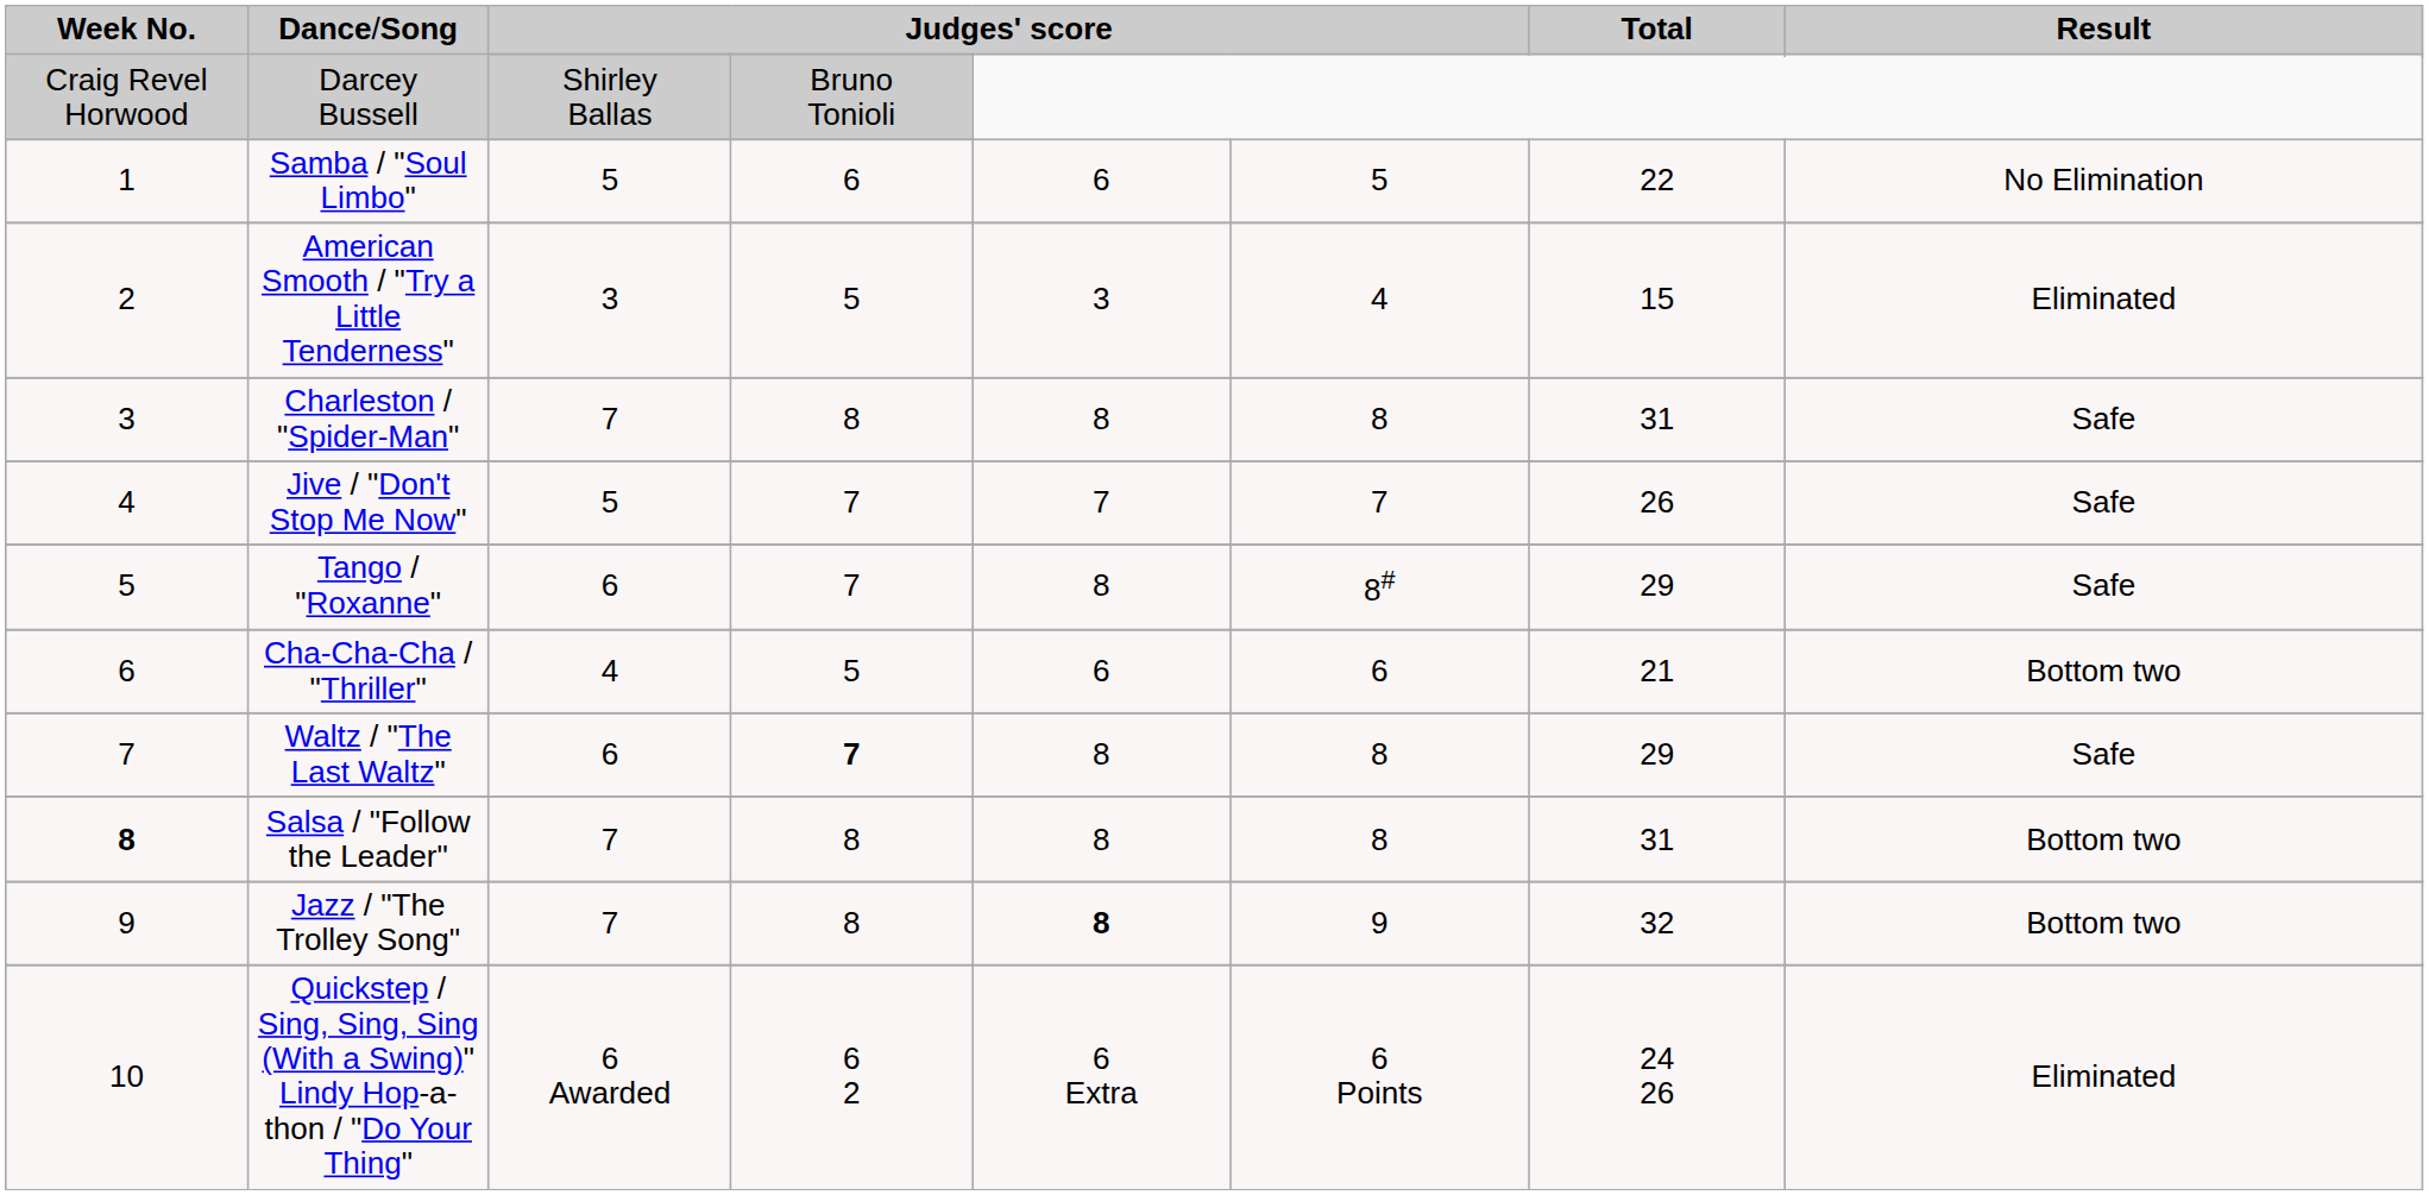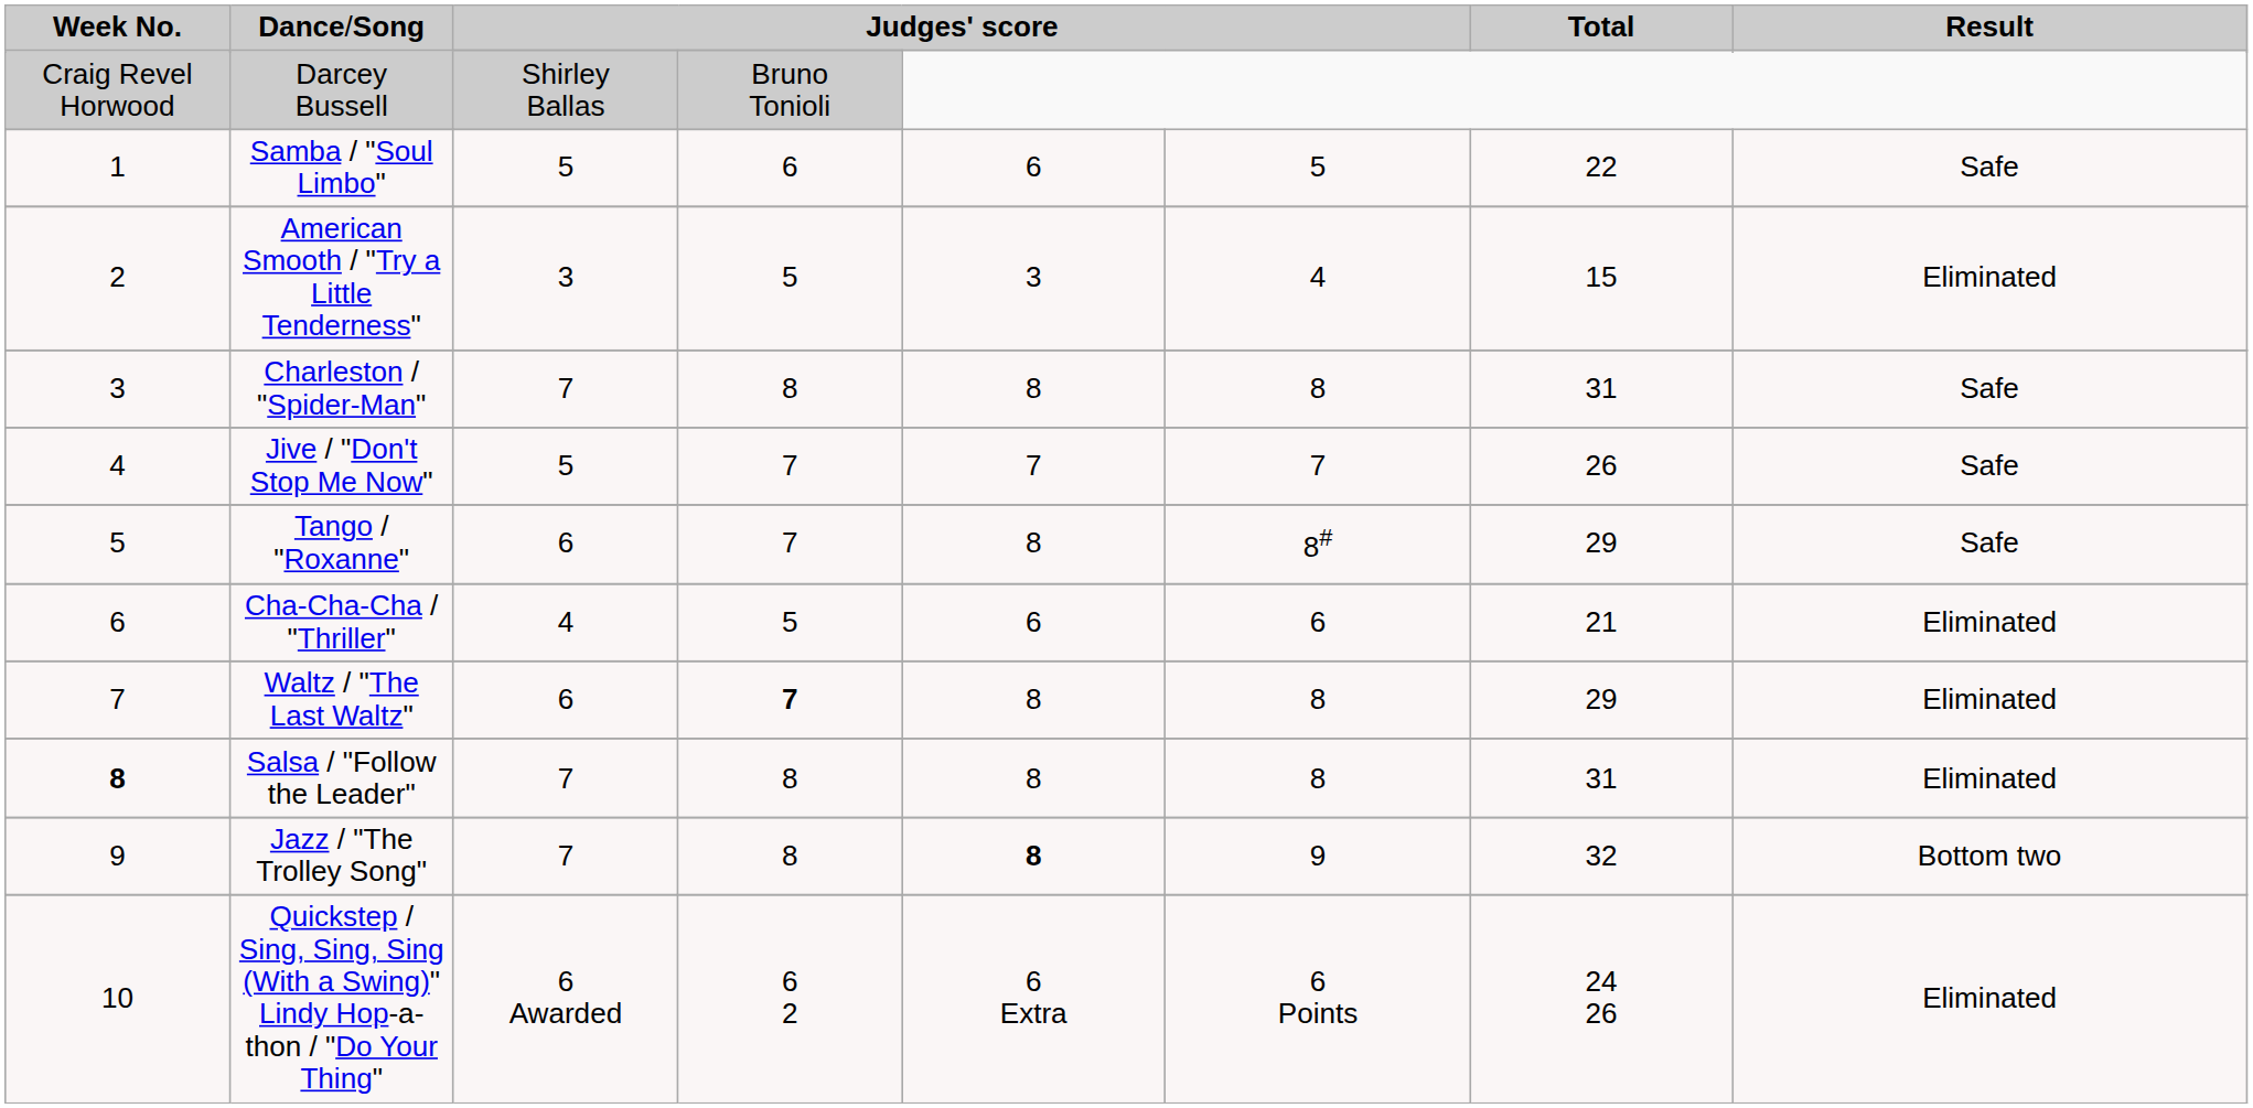 <table class="wikitable" align="center">
 <tr>
 <td rowspan="2" bgcolor="CCCCCC" align="Center"><strong>Week No.</strong></td>
 <td rowspan="2" bgcolor="CCCCCC" align="Center"><strong>Dance</strong>/<strong>Song</strong></td>
 <td colspan="4" bgcolor="CCCCCC" align="Center"><strong>Judges' score</strong></td>
 <td rowspan="2" bgcolor="CCCCCC" align="Center"><strong>Total</strong></td>
 <td rowspan="2" bgcolor="CCCCCC" align="Center"><strong>Result</strong></td>
 </tr>
 <tr>
 </tr>
 <tr>
 <td bgcolor="CCCCCC" width="10%" align="center">Craig Revel<br>Horwood</td>
 <td bgcolor="CCCCCC" width="10%" align="center">Darcey<br>Bussell</td>
 <td bgcolor="CCCCCC" width="10%" align="center">Shirley<br>Ballas</td>
 <td bgcolor="CCCCCC" width="10%" align="center">Bruno<br>Tonioli</td>
 </tr>
 <tr>
 </tr>
 <tr>
 <td align="center" bgcolor="FAF6F6">1</td>
 <td align="center" bgcolor="FAF6F6"><a href='#'>Samba</a> / "<a href='#'>Soul Limbo</a>"</td>
 <td align="center" bgcolor="FAF6F6">5</td>
 <td align="center" bgcolor="FAF6F6">6</td>
 <td align="center" bgcolor="FAF6F6">6</td>
 <td align="center" bgcolor="FAF6F6">5</td>
 <td align="center" bgcolor="FAF6F6">22</td>
-<td align="center" bgcolor="FAF6F6">No Elimination</td>
+<td align="center" bgcolor="FAF6F6">Safe</td>
 </tr>
 <tr>
 </tr>
 <tr>
 <td align="center" bgcolor="FAF6F6">2</td>
 <td align="center" bgcolor="FAF6F6"><a href='#'>American Smooth</a> / "<a href='#'>Try a Little Tenderness</a>"</td>
 <td align="center" bgcolor="FAF6F6">3</td>
 <td align="center" bgcolor="FAF6F6">5</td>
 <td align="center" bgcolor="FAF6F6">3</td>
 <td align="center" bgcolor="FAF6F6">4</td>
 <td align="center" bgcolor="FAF6F6">15</td>
 <td align="center" bgcolor="FAF6F6">Eliminated</td>
 </tr>
 <tr>
 </tr>
 <tr>
 <td align="center" bgcolor="FAF6F6">3</td>
 <td align="center" bgcolor="FAF6F6"><a href='#'>Charleston</a> / "<a href='#'>Spider-Man</a>"</td>
 <td align="center" bgcolor="FAF6F6">7</td>
 <td align="center" bgcolor="FAF6F6">8</td>
 <td align="center" bgcolor="FAF6F6">8</td>
 <td align="center" bgcolor="FAF6F6">8</td>
 <td align="center" bgcolor="FAF6F6">31</td>
 <td align="center" bgcolor="FAF6F6">Safe</td>
 </tr>
 <tr>
 </tr>
 <tr>
 <td align="center" bgcolor="FAF6F6">4</td>
 <td align="center" bgcolor="FAF6F6"><a href='#'>Jive</a> / "<a href='#'>Don't Stop Me Now</a>"</td>
 <td align="center" bgcolor="FAF6F6">5</td>
 <td align="center" bgcolor="FAF6F6">7</td>
 <td align="center" bgcolor="FAF6F6">7</td>
 <td align="center" bgcolor="FAF6F6">7</td>
 <td align="center" bgcolor="FAF6F6">26</td>
 <td align="center" bgcolor="FAF6F6">Safe</td>
 </tr>
 <tr>
 </tr>
 <tr>
 <td align="center" bgcolor="FAF6F6">5</td>
 <td align="center" bgcolor="FAF6F6"><a href='#'>Tango</a> / "<a href='#'>Roxanne</a>"</td>
 <td align="center" bgcolor="FAF6F6">6</td>
 <td align="center" bgcolor="FAF6F6">7</td>
 <td align="center" bgcolor="FAF6F6">8</td>
 <td align="center" bgcolor="FAF6F6">8<sup>#</sup></td>
 <td align="center" bgcolor="FAF6F6">29</td>
 <td align="center" bgcolor="FAF6F6">Safe</td>
 </tr>
 <tr>
 </tr>
 <tr>
 <td align="center" bgcolor="FAF6F6">6</td>
 <td align="center" bgcolor="FAF6F6"><a href='#'>Cha-Cha-Cha</a> / "<a href='#'>Thriller</a>"</td>
 <td align="center" bgcolor="FAF6F6">4</td>
 <td align="center" bgcolor="FAF6F6">5</td>
 <td align="center" bgcolor="FAF6F6">6</td>
 <td align="center" bgcolor="FAF6F6">6</td>
 <td align="center" bgcolor="FAF6F6">21</td>
-<td align="center" bgcolor="FAF6F6">Bottom two</td>
+<td align="center" bgcolor="FAF6F6">Eliminated</td>
 </tr>
 <tr>
 </tr>
 <tr>
 <td align="center" bgcolor="FAF6F6">7</td>
 <td align="center" bgcolor="FAF6F6"><a href='#'>Waltz</a> / "<a href='#'>The Last Waltz</a>"</td>
 <td align="center" bgcolor="FAF6F6">6</td>
 <td align="center" bgcolor="FAF6F6"><strong>7</strong></td>
 <td align="center" bgcolor="FAF6F6">8</td>
 <td align="center" bgcolor="FAF6F6">8</td>
 <td align="center" bgcolor="FAF6F6">29</td>
-<td align="center" bgcolor="FAF6F6">Safe</td>
+<td align="center" bgcolor="FAF6F6">Eliminated</td>
 </tr>
 <tr>
 </tr>
 <tr>
 <td align="center" bgcolor="FAF6F6"><strong>8</strong></td>
 <td align="center" bgcolor="FAF6F6"><a href='#'>Salsa</a> / "Follow the Leader"</td>
 <td align="center" bgcolor="FAF6F6">7</td>
 <td align="center" bgcolor="FAF6F6">8</td>
 <td align="center" bgcolor="FAF6F6">8</td>
 <td align="center" bgcolor="FAF6F6">8</td>
 <td align="center" bgcolor="FAF6F6">31</td>
-<td align="center" bgcolor="FAF6F6">Bottom two</td>
+<td align="center" bgcolor="FAF6F6">Eliminated</td>
 </tr>
 <tr>
 </tr>
 <tr>
 <td align="center" bgcolor="FAF6F6">9</td>
 <td align="center" bgcolor="FAF6F6"><a href='#'>Jazz</a> / "The Trolley Song"</td>
 <td align="center" bgcolor="FAF6F6">7</td>
 <td align="center" bgcolor="FAF6F6">8</td>
 <td align="center" bgcolor="FAF6F6"><strong>8</strong></td>
 <td align="center" bgcolor="FAF6F6">9</td>
 <td align="center" bgcolor="FAF6F6">32</td>
 <td align="center" bgcolor="FAF6F6">Bottom two</td>
 </tr>
 <tr>
 </tr>
 <tr>
 <td align="center" bgcolor="FAF6F6">10</td>
 <td align="center" bgcolor="FAF6F6"><a href='#'>Quickstep</a> / <a href='#'>Sing, Sing, Sing (With a Swing)</a>"<br><a href='#'>Lindy Hop</a>-a-thon / "<a href='#'>Do Your Thing</a>"</td>
 <td align="center" bgcolor="FAF6F6">6 <br> Awarded</td>
 <td align="center" bgcolor="FAF6F6">6 <br> 2</td>
 <td align="center" bgcolor="FAF6F6">6 <br> Extra</td>
 <td align="center" bgcolor="FAF6F6">6 <br> Points</td>
 <td align="center" bgcolor="FAF6F6">24 <br> 26</td>
 <td align="center" bgcolor="FAF6F6">Eliminated</td>
 </tr>
 </table>
